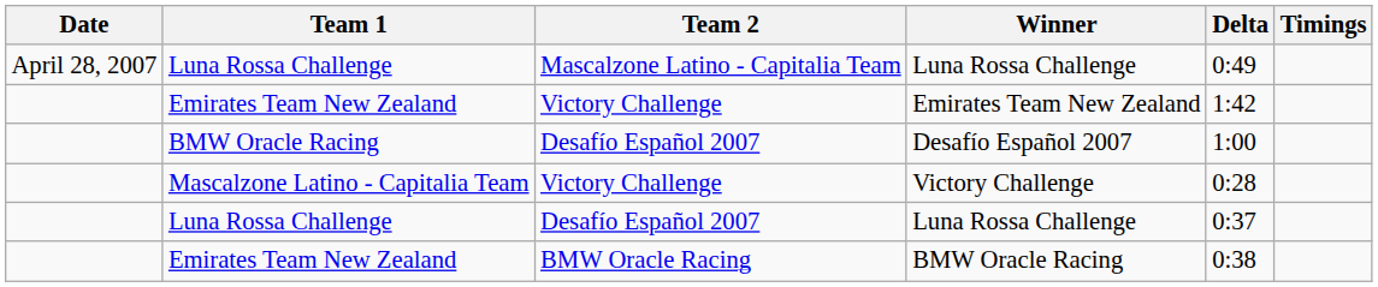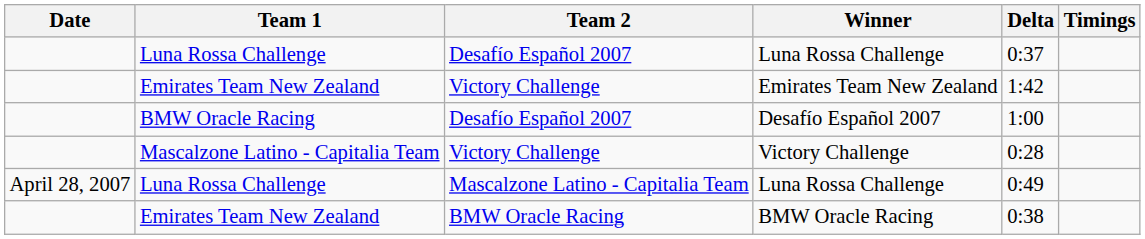 <table class="wikitable">
 <tr>
 <th>Date</th>
 <th>Team 1 </th>
 <th>Team 2 </th>
 <th>Winner</th>
 <th>Delta</th>
 <th>Timings</th>
 </tr>
 <tr>
-<td>April 28, 2007</td>
+<td></td>
 <td><a href='#'>Luna Rossa Challenge</a></td>
-<td><a href='#'>Mascalzone Latino - Capitalia Team</a></td>
+<td><a href='#'>Desafío Español 2007</a></td>
 <td>Luna Rossa Challenge</td>
-<td>0:49</td>
+<td>0:37</td>
 <td></td>
 </tr>
 <tr>
 <td></td>
 <td><a href='#'>Emirates Team New Zealand</a></td>
 <td><a href='#'>Victory Challenge</a></td>
 <td>Emirates Team New Zealand</td>
 <td>1:42</td>
 <td></td>
 </tr>
 <tr>
 <td></td>
 <td><a href='#'>BMW Oracle Racing</a></td>
 <td><a href='#'>Desafío Español 2007</a></td>
 <td>Desafío Español 2007</td>
 <td>1:00</td>
 <td></td>
 </tr>
 <tr>
 <td></td>
 <td><a href='#'>Mascalzone Latino - Capitalia Team</a></td>
 <td><a href='#'>Victory Challenge</a></td>
 <td>Victory Challenge</td>
 <td>0:28</td>
 <td></td>
 </tr>
 <tr>
-<td></td>
+<td>April 28, 2007</td>
 <td><a href='#'>Luna Rossa Challenge</a></td>
-<td><a href='#'>Desafío Español 2007</a></td>
+<td><a href='#'>Mascalzone Latino - Capitalia Team</a></td>
 <td>Luna Rossa Challenge</td>
-<td>0:37</td>
+<td>0:49</td>
 <td></td>
 </tr>
 <tr>
 <td></td>
 <td><a href='#'>Emirates Team New Zealand</a></td>
 <td><a href='#'>BMW Oracle Racing</a></td>
 <td>BMW Oracle Racing</td>
 <td>0:38</td>
 <td></td>
 </tr>
 </table>
